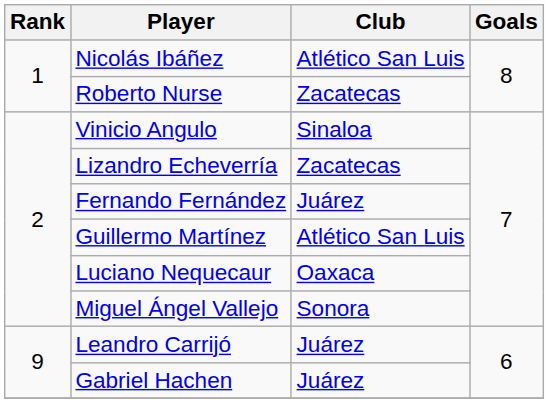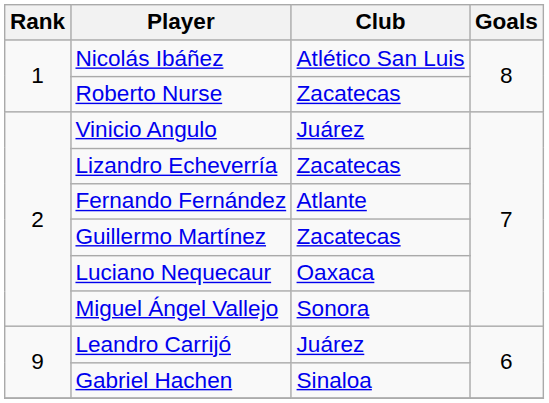 <table class="wikitable">
 <tr>
 <th>Rank</th>
 <th>Player</th>
 <th>Club</th>
 <th>Goals</th>
 </tr>
 <tr>
 <td align=center rowspan=2>1</td>
 <td> <a href='#'>Nicolás Ibáñez</a></td>
 <td><a href='#'>Atlético San Luis</a></td>
 <td align=center rowspan=2>8</td>
 </tr>
 <tr>
 <td> <a href='#'>Roberto Nurse</a></td>
 <td><a href='#'>Zacatecas</a></td>
 </tr>
 <tr>
 <td align=center rowspan=6>2</td>
 <td> <a href='#'>Vinicio Angulo</a></td>
-<td><a href='#'>Sinaloa</a></td>
+<td><a href='#'>Juárez</a></td>
 <td align=center rowspan=6>7</td>
 </tr>
 <tr>
 <td> <a href='#'>Lizandro Echeverría</a></td>
 <td><a href='#'>Zacatecas</a></td>
 </tr>
 <tr>
 <td> <a href='#'>Fernando Fernández</a></td>
-<td><a href='#'>Juárez</a></td>
+<td><a href='#'>Atlante</a></td>
 </tr>
 <tr>
 <td> <a href='#'>Guillermo Martínez</a></td>
-<td><a href='#'>Atlético San Luis</a></td>
+<td><a href='#'>Zacatecas</a></td>
 </tr>
 <tr>
 <td> <a href='#'>Luciano Nequecaur</a></td>
 <td><a href='#'>Oaxaca</a></td>
 </tr>
 <tr>
 <td> <a href='#'>Miguel Ángel Vallejo</a></td>
 <td><a href='#'>Sonora</a></td>
 </tr>
 <tr>
 <td align=center rowspan=2>9</td>
 <td> <a href='#'>Leandro Carrijó</a></td>
 <td><a href='#'>Juárez</a></td>
 <td align=center rowspan=2>6</td>
 </tr>
 <tr>
 <td> <a href='#'>Gabriel Hachen</a></td>
-<td><a href='#'>Juárez</a></td>
+<td><a href='#'>Sinaloa</a></td>
 </tr>
 <tr>
 </tr>
 </table>
